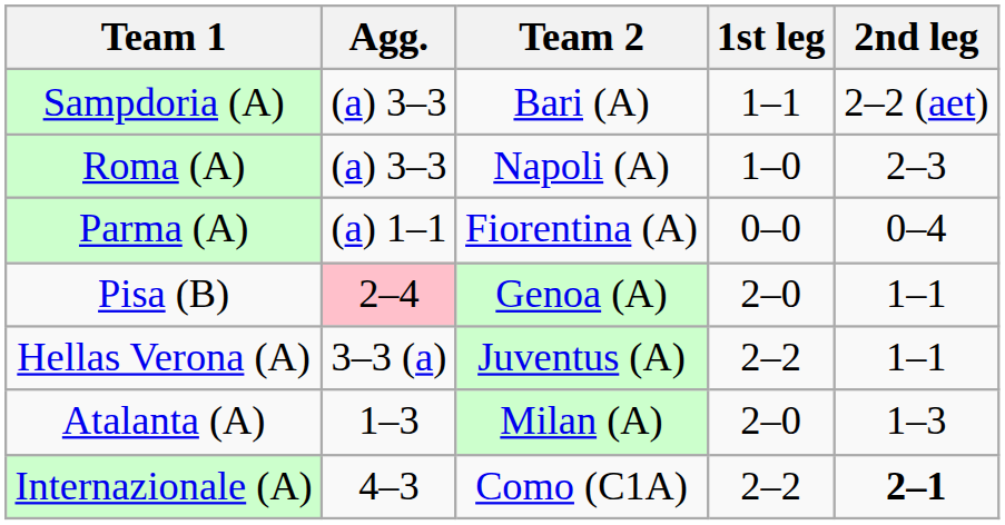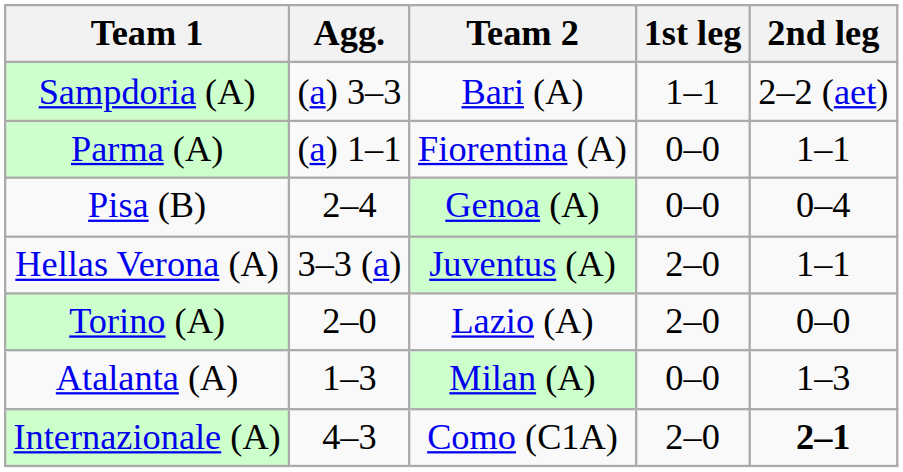 <table class="wikitable" style="text-align: center">
 <tr>
 <th>Team 1</th>
 <th>Agg.</th>
 <th>Team 2</th>
 <th>1st leg</th>
 <th>2nd leg</th>
 </tr>
 <tr>
 <td bgcolor="ccffcc"><a href='#'>Sampdoria</a> (A)</td>
 <td>(<a href='#'>a</a>) 3–3</td>
 <td><a href='#'>Bari</a> (A)</td>
 <td>1–1</td>
 <td>2–2 (<a href='#'>aet</a>)</td>
 </tr>
 <tr>
-<td bgcolor="ccffcc"><a href='#'>Roma</a> (A)</td>
-<td>(<a href='#'>a</a>) 3–3</td>
-<td><a href='#'>Napoli</a> (A)</td>
-<td>1–0</td>
-<td>2–3</td>
-</tr>
-<tr>
 <td bgcolor="ccffcc"><a href='#'>Parma</a> (A)</td>
 <td>(<a href='#'>a</a>) 1–1</td>
 <td><a href='#'>Fiorentina</a> (A)</td>
 <td>0–0</td>
-<td>0–4</td>
+<td>1–1</td>
 </tr>
 <tr>
 <td><a href='#'>Pisa</a> (B)</td>
-<td style="background: pink;">2–4</td>
+<td>2–4</td>
 <td bgcolor="ccffcc"><a href='#'>Genoa</a> (A)</td>
-<td>2–0</td>
-<td>1–1</td>
+<td>0–0</td>
+<td>0–4</td>
 </tr>
 <tr>
 <td><a href='#'>Hellas Verona</a> (A)</td>
 <td>3–3 (<a href='#'>a</a>)</td>
 <td bgcolor="ccffcc"><a href='#'>Juventus</a> (A)</td>
-<td>2–2</td>
+<td>2–0</td>
 <td>1–1</td>
+</tr>
+<tr>
+<td bgcolor="ccffcc"><a href='#'>Torino</a> (A)</td>
+<td>2–0</td>
+<td><a href='#'>Lazio</a> (A)</td>
+<td>2–0</td>
+<td>0–0</td>
 </tr>
 <tr>
 <td><a href='#'>Atalanta</a> (A)</td>
 <td>1–3</td>
 <td bgcolor="ccffcc"><a href='#'>Milan</a> (A)</td>
-<td>2–0</td>
+<td>0–0</td>
 <td>1–3</td>
 </tr>
 <tr>
 <td bgcolor="ccffcc"><a href='#'>Internazionale</a> (A)</td>
 <td>4–3</td>
 <td><a href='#'>Como</a> (C1A)</td>
-<td>2–2</td>
+<td>2–0</td>
 <td><strong>2–1</strong></td>
 </tr>
 </table>
